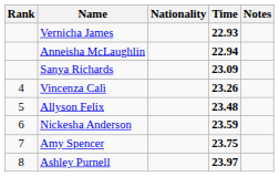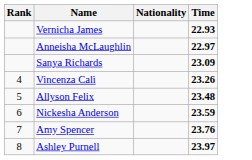 <table class="wikitable sortable" style="text-align:center">
 <tr>
 <th>Rank</th>
 <th>Name</th>
 <th>Nationality</th>
 <th>Time</th>
-<th>Notes</th>
 </tr>
 <tr>
 <td></td>
 <td align=left><a href='#'>Vernicha James</a></td>
 <td align=left></td>
 <td><strong>22.93</strong></td>
-<td></td>
 </tr>
 <tr>
 <td></td>
 <td align=left><a href='#'>Anneisha McLaughlin</a></td>
 <td align=left></td>
-<td><strong>22.94</strong></td>
-<td></td>
+<td><strong>22.97</strong></td>
 </tr>
 <tr>
 <td></td>
 <td align=left><a href='#'>Sanya Richards</a></td>
 <td align=left></td>
 <td><strong>23.09</strong></td>
-<td></td>
 </tr>
 <tr>
 <td>4</td>
 <td align=left><a href='#'>Vincenza Calì</a></td>
 <td align=left></td>
 <td><strong>23.26</strong></td>
-<td></td>
 </tr>
 <tr>
 <td>5</td>
 <td align=left><a href='#'>Allyson Felix</a></td>
 <td align=left></td>
 <td><strong>23.48</strong></td>
-<td></td>
 </tr>
 <tr>
 <td>6</td>
 <td align=left><a href='#'>Nickesha Anderson</a></td>
 <td align=left></td>
 <td><strong>23.59</strong></td>
-<td></td>
 </tr>
 <tr>
 <td>7</td>
 <td align=left><a href='#'>Amy Spencer</a></td>
 <td align=left></td>
-<td><strong>23.75</strong></td>
-<td></td>
+<td><strong>23.76</strong></td>
 </tr>
 <tr>
 <td>8</td>
 <td align=left><a href='#'>Ashley Purnell</a></td>
 <td align=left></td>
 <td><strong>23.97</strong></td>
-<td></td>
 </tr>
 </table>
